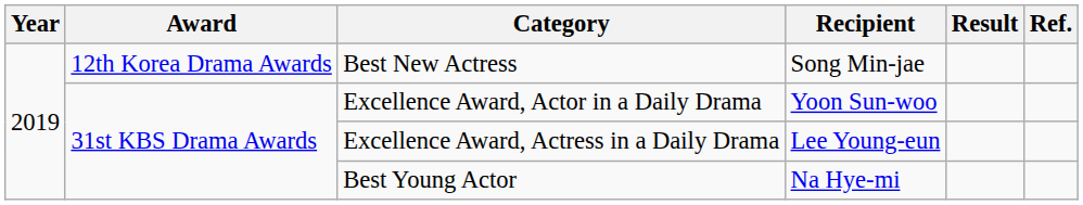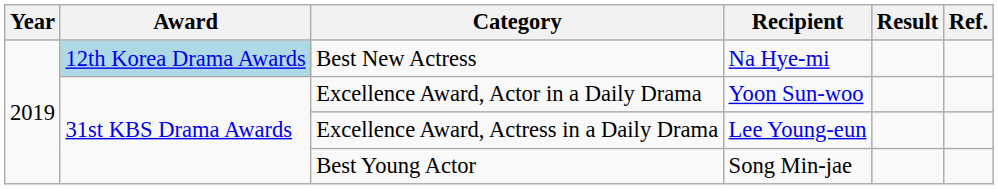 <table class="wikitable">
 <tr>
 <th>Year</th>
 <th>Award</th>
 <th>Category</th>
 <th>Recipient</th>
 <th>Result</th>
 <th>Ref.</th>
 </tr>
 <tr>
 <td rowspan="4">2019</td>
-<td><a href='#'>12th Korea Drama Awards</a></td>
+<td style="background: lightblue;"><a href='#'>12th Korea Drama Awards</a></td>
 <td>Best New Actress</td>
-<td>Song Min-jae</td>
+<td><a href='#'>Na Hye-mi</a></td>
 <td></td>
 <td></td>
 </tr>
 <tr>
 <td rowspan="3"><a href='#'>31st KBS Drama Awards</a></td>
 <td>Excellence Award, Actor in a Daily Drama</td>
 <td><a href='#'>Yoon Sun-woo</a></td>
 <td></td>
 <td></td>
 </tr>
 <tr>
 <td>Excellence Award, Actress in a Daily Drama</td>
 <td><a href='#'>Lee Young-eun</a></td>
 <td></td>
 <td></td>
 </tr>
 <tr>
 <td>Best Young Actor</td>
-<td><a href='#'>Na Hye-mi</a></td>
+<td>Song Min-jae</td>
 <td></td>
 <td></td>
 </tr>
 </table>
